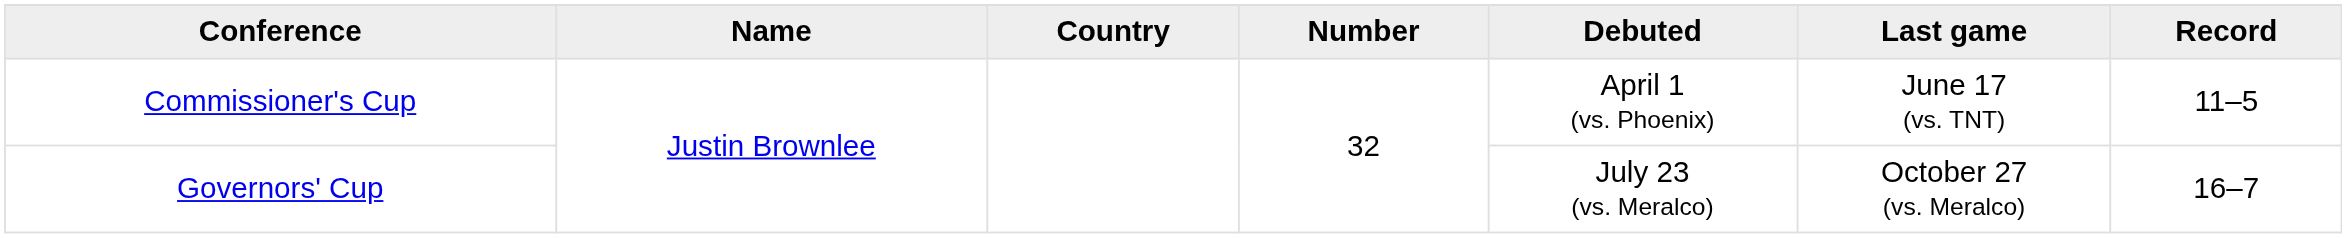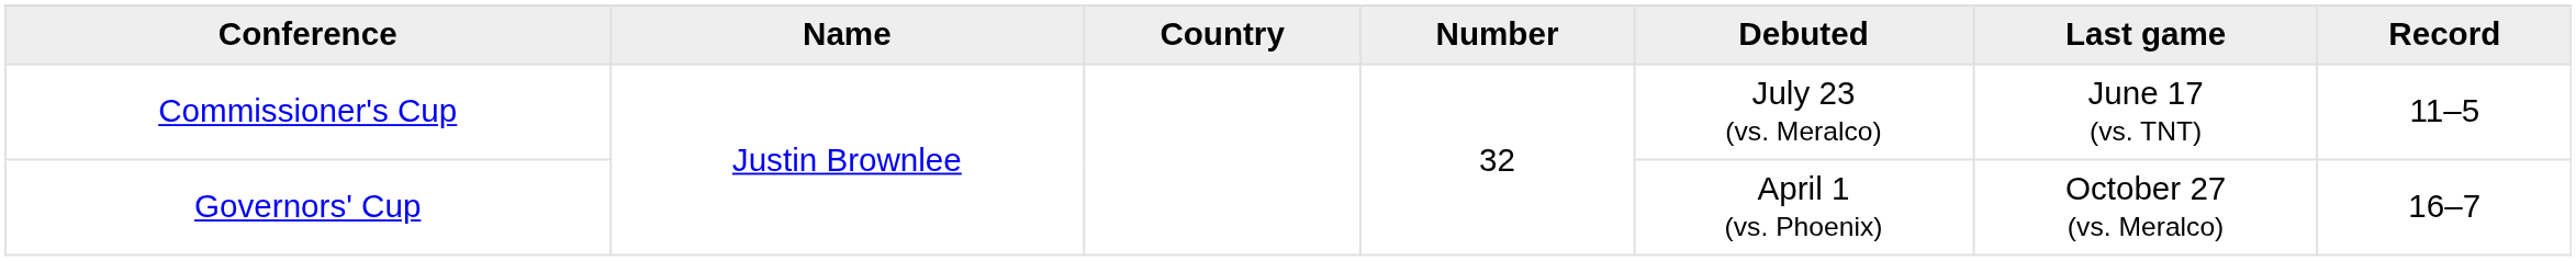 <table border=1 style="border-collapse:collapse; text-align: center; width: 100%" bordercolor="#DFDFDF"  cellpadding="5">
 <tr>
 </tr>
 <tr bgcolor="eeeeee">
 <th>Conference</th>
 <th>Name</th>
 <th>Country</th>
 <th>Number</th>
 <th>Debuted</th>
 <th>Last game</th>
 <th>Record</th>
 </tr>
 <tr>
 <td><a href='#'>Commissioner's Cup</a></td>
 <td rowspan=2><a href='#'>Justin Brownlee</a></td>
 <td rowspan=2></td>
 <td rowspan=2>32</td>
-<td>April 1<br><small>(vs. Phoenix)</small></td>
+<td>July 23<br><small>(vs. Meralco)</small></td>
 <td>June 17<br><small>(vs. TNT)</small></td>
 <td>11–5</td>
 </tr>
 <tr>
 <td><a href='#'>Governors' Cup</a></td>
-<td>July 23<br><small>(vs. Meralco)</small></td>
+<td>April 1<br><small>(vs. Phoenix)</small></td>
 <td>October 27<br><small>(vs. Meralco)</small></td>
 <td>16–7</td>
 </tr>
 </table>
